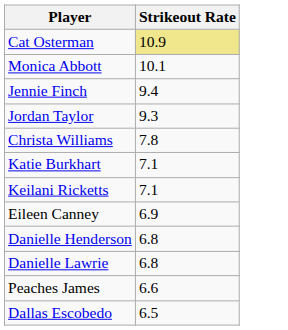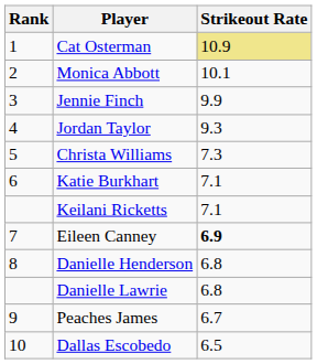 <table class="wikitable" style="float:left;">
 <tr style="white-space: nowrap;">
+<th>Rank</th>
 <th>Player</th>
 <th>Strikeout Rate</th>
 </tr>
 <tr>
+<td>1</td>
 <td><a href='#'>Cat Osterman</a></td>
 <td style="background: khaki;">10.9</td>
 </tr>
 <tr>
+<td>2</td>
 <td><a href='#'>Monica Abbott</a></td>
 <td>10.1</td>
 </tr>
 <tr>
+<td>3</td>
 <td><a href='#'>Jennie Finch</a></td>
-<td>9.4</td>
+<td>9.9</td>
 </tr>
 <tr>
+<td>4</td>
 <td><a href='#'>Jordan Taylor</a></td>
 <td>9.3</td>
 </tr>
 <tr>
+<td>5</td>
 <td><a href='#'>Christa Williams</a></td>
-<td>7.8</td>
+<td>7.3</td>
 </tr>
 <tr>
+<td>6</td>
 <td><a href='#'>Katie Burkhart</a></td>
 <td>7.1</td>
 </tr>
 <tr>
+<td></td>
 <td><a href='#'>Keilani Ricketts</a></td>
 <td>7.1</td>
 </tr>
 <tr>
+<td>7</td>
 <td>Eileen Canney</td>
-<td>6.9</td>
+<td><strong>6.9</strong></td>
 </tr>
 <tr>
+<td>8</td>
 <td><a href='#'>Danielle Henderson</a></td>
 <td>6.8</td>
 </tr>
 <tr>
+<td></td>
 <td><a href='#'>Danielle Lawrie</a></td>
 <td>6.8</td>
 </tr>
 <tr>
+<td>9</td>
 <td>Peaches James</td>
-<td>6.6</td>
+<td>6.7</td>
 </tr>
 <tr>
+<td>10</td>
 <td><a href='#'>Dallas Escobedo</a></td>
 <td>6.5</td>
 </tr>
 </table>
